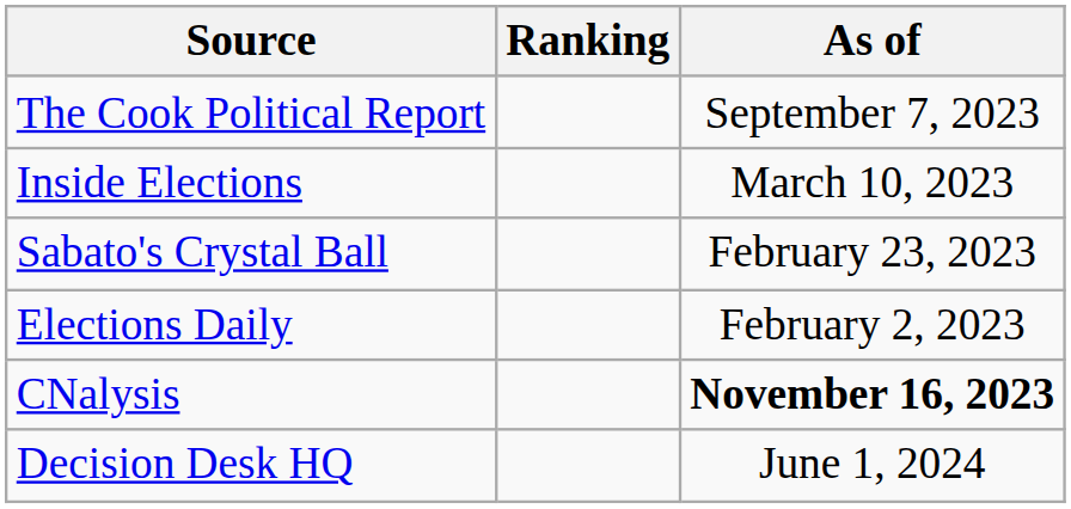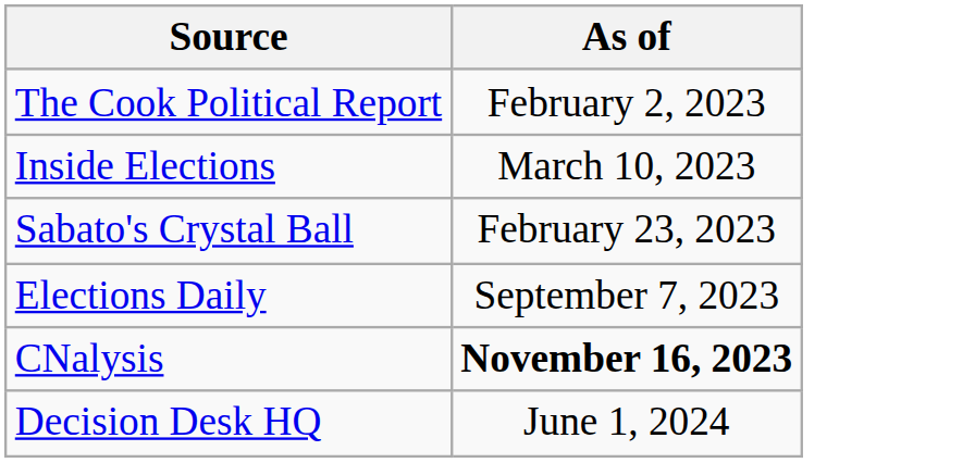 <table class="wikitable" style="text-align:center">
 <tr>
 <th>Source</th>
-<th>Ranking</th>
 <th>As of</th>
 </tr>
 <tr>
 <td align=left><a href='#'>The Cook Political Report</a></td>
-<td></td>
-<td>September 7, 2023</td>
+<td>February 2, 2023</td>
 </tr>
 <tr>
 <td align=left><a href='#'>Inside Elections</a></td>
-<td></td>
 <td>March 10, 2023</td>
 </tr>
 <tr>
 <td align=left><a href='#'>Sabato's Crystal Ball</a></td>
-<td></td>
 <td>February 23, 2023</td>
 </tr>
 <tr>
 <td align=left><a href='#'>Elections Daily</a></td>
-<td></td>
-<td>February 2, 2023</td>
+<td>September 7, 2023</td>
 </tr>
 <tr>
 <td align=left><a href='#'>CNalysis</a></td>
-<td></td>
 <td><strong>November 16, 2023</strong></td>
 </tr>
 <tr>
 <td align=left><a href='#'>Decision Desk HQ</a></td>
-<td></td>
 <td>June 1, 2024</td>
 </tr>
 </table>
